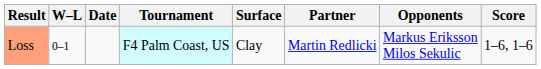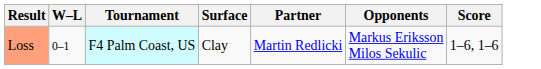 <table class="wikitable">
 <tr>
 <th>Result</th>
 <th class="unsortable">W–L</th>
-<th>Date</th>
 <th>Tournament</th>
 <th>Surface</th>
 <th>Partner</th>
 <th>Opponents</th>
 <th class="unsortable">Score</th>
 </tr>
 <tr>
 <td bgcolor=FFA07A>Loss</td>
 <td><small>0–1</small></td>
-<td></td>
 <td style="background:#cffcff;">F4 Palm Coast, US</td>
 <td>Clay</td>
 <td> <a href='#'>Martin Redlicki</a></td>
 <td> <a href='#'>Markus Eriksson</a><br> <a href='#'>Milos Sekulic</a></td>
 <td>1–6, 1–6</td>
 </tr>
 </table>
